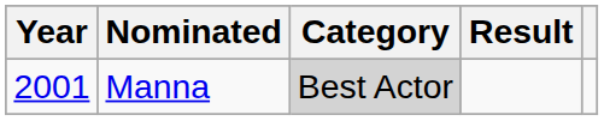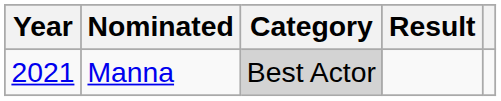 <table class="wikitable sortable">
 <tr>
 <th>Year</th>
 <th>Nominated</th>
 <th>Category</th>
 <th>Result</th>
 <th></th>
 </tr>
 <tr>
-<td><a href='#'>2001</a></td>
+<td><a href='#'>2021</a></td>
 <td><a href='#'>Manna</a></td>
 <td style="background: lightgrey;">Best Actor</td>
 <td></td>
 <td></td>
 </tr>
 </table>
